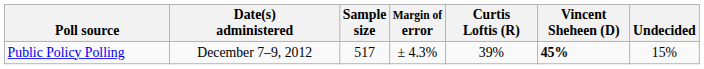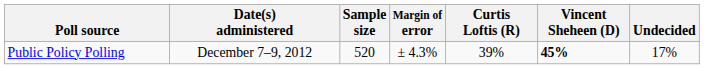 <table class="wikitable">
 <tr valign= bottom>
 <th style="width:185px;">Poll source</th>
 <th style="width:190px;">Date(s)<br>administered</th>
 <th class=small>Sample<br>size</th>
 <th><small>Margin of</small><br>error</th>
 <th style="width:100px;">Curtis<br>Loftis (R)</th>
 <th style="width:100px;">Vincent<br>Sheheen (D)</th>
 <th style="width:40px;">Undecided</th>
 </tr>
 <tr>
 <td><a href='#'>Public Policy Polling</a></td>
 <td align=center>December 7–9, 2012</td>
-<td align=center>517</td>
+<td align=center>520</td>
 <td align=center>± 4.3%</td>
 <td align=center>39%</td>
 <td><strong>45%</strong></td>
-<td align=center>15%</td>
+<td align=center>17%</td>
 </tr>
 </table>
